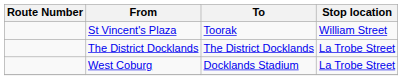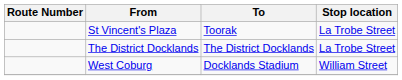 <table class="wikitable">
 <tr>
 <th>Route Number</th>
 <th>From</th>
 <th>To</th>
 <th>Stop location</th>
 </tr>
 <tr>
 <td></td>
 <td><a href='#'>St Vincent's Plaza</a></td>
 <td><a href='#'>Toorak</a></td>
-<td><a href='#'>William Street</a></td>
+<td><a href='#'>La Trobe Street</a></td>
 </tr>
 <tr>
 <td></td>
 <td><a href='#'>The District Docklands</a></td>
 <td><a href='#'>The District Docklands</a></td>
 <td><a href='#'>La Trobe Street</a></td>
 </tr>
 <tr>
 <td></td>
 <td><a href='#'>West Coburg</a></td>
 <td><a href='#'>Docklands Stadium</a></td>
-<td><a href='#'>La Trobe Street</a></td>
+<td><a href='#'>William Street</a></td>
 </tr>
 <tr>
 </tr>
 </table>
